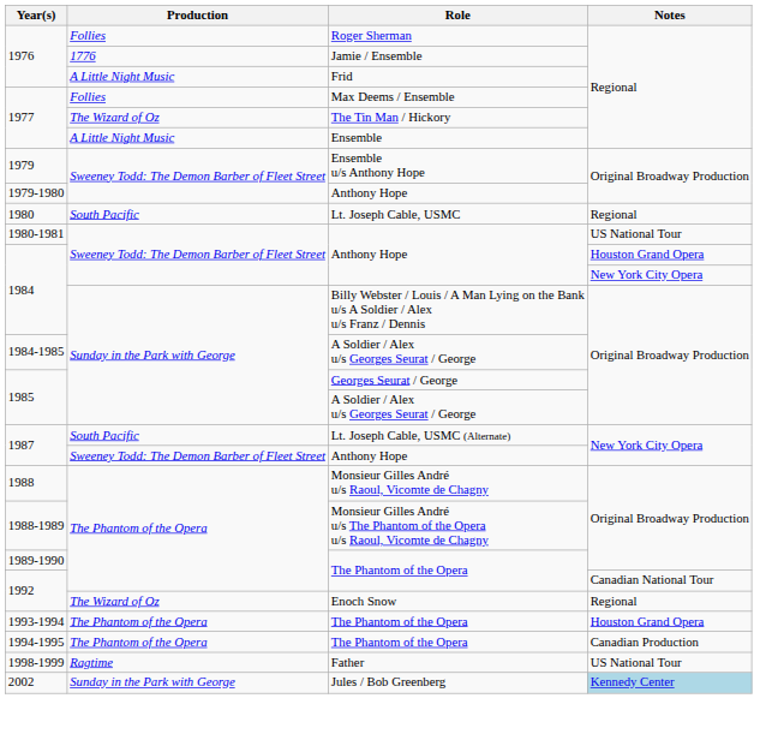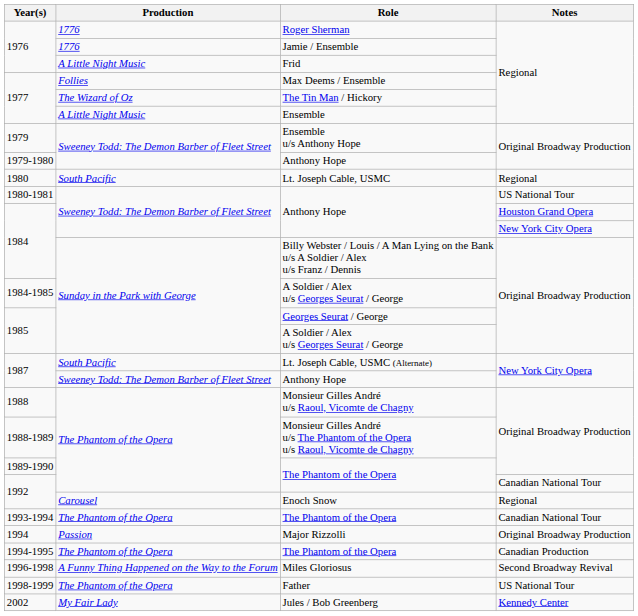 <table class="wikitable">
 <tr>
 <th>Year(s)</th>
 <th>Production</th>
 <th>Role</th>
 <th>Notes</th>
 </tr>
 <tr>
 <td rowspan=3>1976</td>
-<td><em><a href='#'>Follies</a></em></td>
+<td><em><a href='#'>1776</a></em></td>
 <td><a href='#'>Roger Sherman</a></td>
 <td rowspan=6>Regional</td>
 </tr>
 <tr>
 <td><em><a href='#'>1776</a></em></td>
 <td>Jamie / Ensemble</td>
 </tr>
 <tr>
 <td><em><a href='#'>A Little Night Music</a></em></td>
 <td>Frid</td>
 </tr>
 <tr>
 <td rowspan=3>1977</td>
 <td><em><a href='#'>Follies</a></em></td>
 <td>Max Deems / Ensemble</td>
 </tr>
 <tr>
 <td><em><a href='#'>The Wizard of Oz</a></em></td>
 <td><a href='#'>The Tin Man</a> / Hickory</td>
 </tr>
 <tr>
 <td><em><a href='#'>A Little Night Music</a></em></td>
 <td>Ensemble</td>
 </tr>
 <tr>
 <td>1979</td>
 <td rowspan=2><em><a href='#'>Sweeney Todd: The Demon Barber of Fleet Street</a></em></td>
 <td>Ensemble<br>u/s Anthony Hope</td>
 <td rowspan=2>Original Broadway Production</td>
 </tr>
 <tr>
 <td>1979-1980</td>
 <td>Anthony Hope</td>
 </tr>
 <tr>
 <td>1980</td>
 <td><em><a href='#'>South Pacific</a></em></td>
 <td>Lt. Joseph Cable, USMC</td>
 <td>Regional</td>
 </tr>
 <tr>
 <td>1980-1981</td>
 <td rowspan=3><em><a href='#'>Sweeney Todd: The Demon Barber of Fleet Street</a></em></td>
 <td rowspan=3>Anthony Hope</td>
 <td>US National Tour</td>
 </tr>
 <tr>
 <td rowspan=3>1984</td>
 <td><a href='#'>Houston Grand Opera</a></td>
 </tr>
 <tr>
 <td><a href='#'>New York City Opera</a></td>
 </tr>
 <tr>
 <td rowspan=4><em><a href='#'>Sunday in the Park with George</a></em></td>
 <td>Billy Webster / Louis / A Man Lying on the Bank<br>u/s A Soldier / Alex<br>u/s Franz / Dennis</td>
 <td rowspan=4>Original Broadway Production</td>
 </tr>
 <tr>
 <td>1984-1985</td>
 <td>A Soldier / Alex<br>u/s <a href='#'>Georges Seurat</a> / George</td>
 </tr>
 <tr>
 <td rowspan=2>1985</td>
 <td><a href='#'>Georges Seurat</a> / George</td>
 </tr>
 <tr>
 <td>A Soldier / Alex<br>u/s <a href='#'>Georges Seurat</a> / George</td>
 </tr>
 <tr>
 <td rowspan=2>1987</td>
 <td><em><a href='#'>South Pacific</a></em></td>
 <td>Lt. Joseph Cable, USMC <small>(Alternate)</small></td>
 <td rowspan=2><a href='#'>New York City Opera</a></td>
 </tr>
 <tr>
 <td><em><a href='#'>Sweeney Todd: The Demon Barber of Fleet Street</a></em></td>
 <td>Anthony Hope</td>
 </tr>
 <tr>
 <td>1988</td>
 <td rowspan=4><em><a href='#'>The Phantom of the Opera</a></em></td>
 <td>Monsieur Gilles André<br>u/s <a href='#'>Raoul, Vicomte de Chagny</a></td>
 <td rowspan=3>Original Broadway Production</td>
 </tr>
 <tr>
 <td>1988-1989</td>
 <td>Monsieur Gilles André<br>u/s <a href='#'>The Phantom of the Opera</a><br>u/s <a href='#'>Raoul, Vicomte de Chagny</a></td>
 </tr>
 <tr>
 <td>1989-1990</td>
 <td rowspan=2><a href='#'>The Phantom of the Opera</a></td>
 </tr>
 <tr>
 <td rowspan=2>1992</td>
 <td>Canadian National Tour</td>
 </tr>
 <tr>
-<td><em><a href='#'>The Wizard of Oz</a></em></td>
+<td><em><a href='#'>Carousel</a></em></td>
 <td>Enoch Snow</td>
 <td>Regional</td>
 </tr>
 <tr>
 <td>1993-1994</td>
 <td><em><a href='#'>The Phantom of the Opera</a></em></td>
 <td><a href='#'>The Phantom of the Opera</a></td>
-<td><a href='#'>Houston Grand Opera</a></td>
+<td>Canadian National Tour</td>
+</tr>
+<tr>
+<td>1994</td>
+<td><em><a href='#'>Passion</a></em></td>
+<td>Major Rizzolli</td>
+<td>Original Broadway Production</td>
 </tr>
 <tr>
 <td>1994-1995</td>
 <td><em><a href='#'>The Phantom of the Opera</a></em></td>
 <td><a href='#'>The Phantom of the Opera</a></td>
 <td>Canadian Production</td>
 </tr>
 <tr>
+<td>1996-1998</td>
+<td><em><a href='#'>A Funny Thing Happened on the Way to the Forum</a></em></td>
+<td>Miles Gloriosus</td>
+<td>Second Broadway Revival</td>
+</tr>
+<tr>
 <td>1998-1999</td>
-<td><em><a href='#'>Ragtime</a></em></td>
+<td><em><a href='#'>The Phantom of the Opera</a></em></td>
 <td>Father</td>
 <td>US National Tour</td>
 </tr>
 <tr>
 <td>2002</td>
-<td><em><a href='#'>Sunday in the Park with George</a></em></td>
+<td><em><a href='#'>My Fair Lady</a></em></td>
 <td>Jules / Bob Greenberg</td>
-<td style="background: lightblue;"><a href='#'>Kennedy Center</a></td>
+<td><a href='#'>Kennedy Center</a></td>
 </tr>
 </table>
